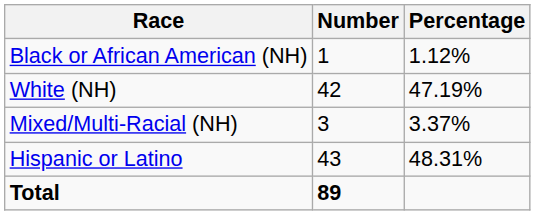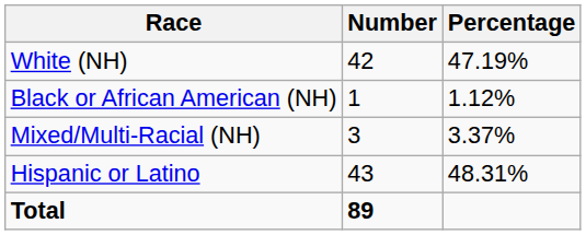 <table class="wikitable">
 <tr>
 <th>Race</th>
 <th>Number</th>
 <th>Percentage</th>
 </tr>
 <tr>
+<td><a href='#'>White</a> (NH)</td>
+<td>42</td>
+<td>47.19%</td>
+</tr>
+<tr>
 <td><a href='#'>Black or African American</a> (NH)</td>
 <td>1</td>
 <td>1.12%</td>
-</tr>
-<tr>
-<td><a href='#'>White</a> (NH)</td>
-<td>42</td>
-<td>47.19%</td>
 </tr>
 <tr>
 <td><a href='#'>Mixed/Multi-Racial</a> (NH)</td>
 <td>3</td>
 <td>3.37%</td>
 </tr>
 <tr>
 <td><a href='#'>Hispanic or Latino</a></td>
 <td>43</td>
 <td>48.31%</td>
 </tr>
 <tr>
 <td><strong>Total</strong></td>
 <td><strong>89</strong></td>
 <td></td>
 </tr>
 </table>
